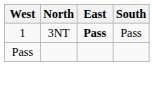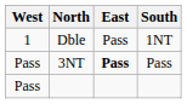 <table class=wikitable>
 <tr>
 <th width="25%">West</th>
 <th width="25%">North</th>
 <th width="25%">East</th>
 <th width="25%">South</th>
 </tr>
 <tr align=center>
 <td>1</td>
+<td>Dble</td>
+<td>Pass</td>
+<td>1NT</td>
+</tr>
+<tr align=center>
+<td>Pass</td>
 <td>3NT</td>
 <td><strong>Pass</strong></td>
 <td>Pass</td>
 </tr>
 <tr align=center>
 <td>Pass</td>
 <td></td>
 <td></td>
 <td></td>
 </tr>
 </table>
